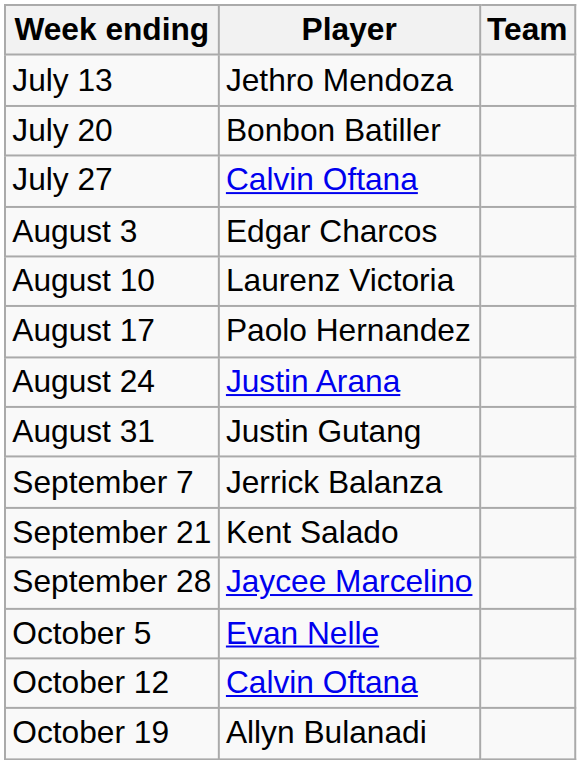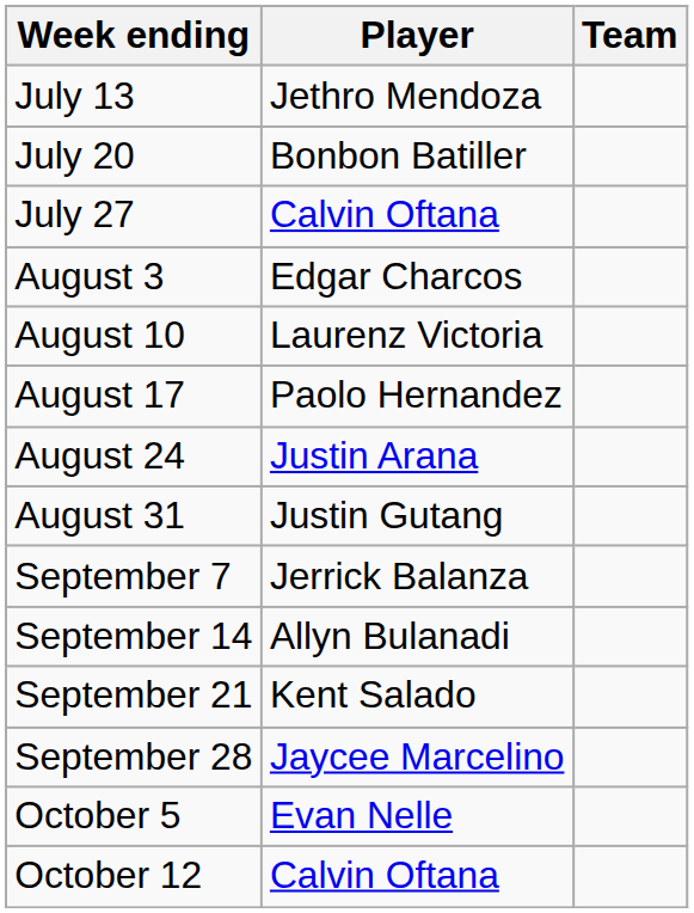 <table class="wikitable">
 <tr>
 <th>Week ending</th>
 <th>Player</th>
 <th>Team</th>
 </tr>
 <tr>
 <td>July 13</td>
 <td> Jethro Mendoza</td>
 <td></td>
 </tr>
 <tr>
 <td>July 20</td>
 <td> Bonbon Batiller</td>
 <td></td>
 </tr>
 <tr>
 <td>July 27</td>
 <td> <a href='#'>Calvin Oftana</a></td>
 <td></td>
 </tr>
 <tr>
 <td>August 3</td>
 <td> Edgar Charcos</td>
 <td></td>
 </tr>
 <tr>
 <td>August 10</td>
 <td> Laurenz Victoria</td>
 <td></td>
 </tr>
 <tr>
 <td>August 17</td>
 <td> Paolo Hernandez</td>
 <td></td>
 </tr>
 <tr>
 <td>August 24</td>
 <td> <a href='#'>Justin Arana</a></td>
 <td></td>
 </tr>
 <tr>
 <td>August 31</td>
 <td> Justin Gutang</td>
 <td></td>
 </tr>
 <tr>
 <td>September 7</td>
 <td> Jerrick Balanza</td>
 <td></td>
 </tr>
 <tr>
+<td>September 14</td>
+<td> Allyn Bulanadi</td>
+<td></td>
+</tr>
+<tr>
 <td>September 21</td>
 <td> Kent Salado</td>
 <td></td>
 </tr>
 <tr>
 <td>September 28</td>
 <td> <a href='#'>Jaycee Marcelino</a></td>
 <td></td>
 </tr>
 <tr>
 <td>October 5</td>
 <td> <a href='#'>Evan Nelle</a></td>
 <td></td>
 </tr>
 <tr>
 <td>October 12</td>
 <td> <a href='#'>Calvin Oftana</a></td>
 <td></td>
 </tr>
-<tr>
-<td>October 19</td>
-<td> Allyn Bulanadi</td>
-<td></td>
-</tr>
 </table>
